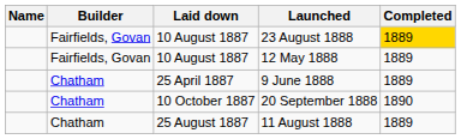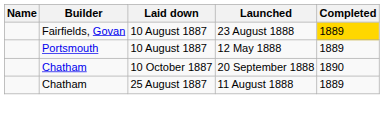 <table class="wikitable" style="font-size:97%;">
 <tr>
 <th>Name</th>
 <th>Builder</th>
 <th>Laid down</th>
 <th>Launched</th>
 <th>Completed</th>
 </tr>
 <tr>
 <td></td>
 <td>Fairfields, <a href='#'>Govan</a></td>
 <td>10 August 1887</td>
 <td>23 August 1888</td>
 <td style="background: gold;">1889</td>
 </tr>
 <tr>
 <td></td>
-<td>Fairfields, Govan</td>
+<td><a href='#'>Portsmouth</a></td>
 <td>10 August 1887</td>
 <td>12 May 1888</td>
-<td>1889</td>
-</tr>
-<tr>
-<td></td>
-<td><a href='#'>Chatham</a></td>
-<td>25 April 1887</td>
-<td>9 June 1888</td>
 <td>1889</td>
 </tr>
 <tr>
 <td></td>
 <td><a href='#'>Chatham</a></td>
 <td>10 October 1887</td>
 <td>20 September 1888</td>
 <td>1890</td>
 </tr>
 <tr>
 <td></td>
 <td>Chatham</td>
 <td>25 August 1887</td>
 <td>11 August 1888</td>
 <td>1889</td>
 </tr>
 </table>
